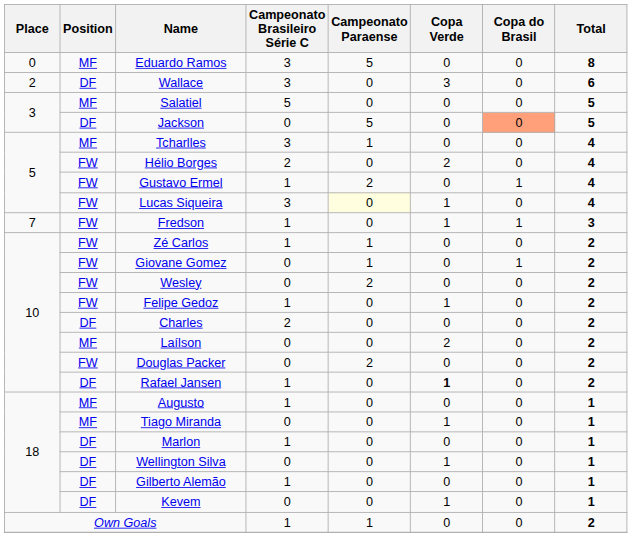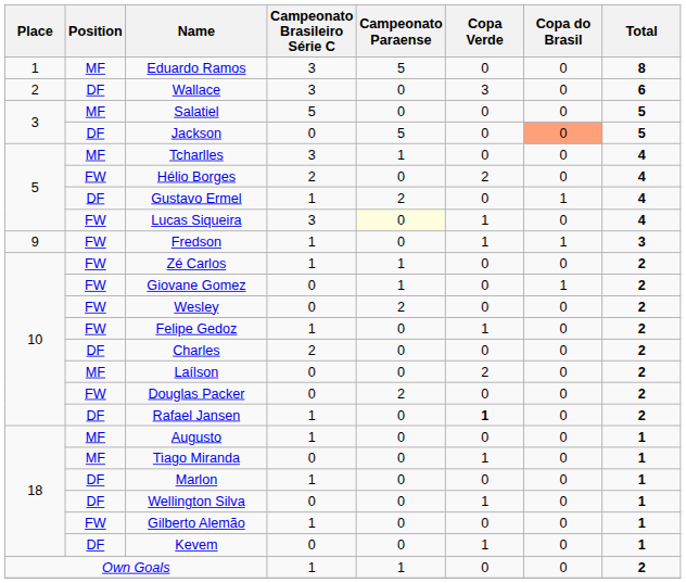 <table class="wikitable" style="font-size: 95%; text-align: center;">
 <tr>
 <th width=60>Place</th>
 <th width=60>Position</th>
 <th width=150>Name</th>
 <th width=80>Campeonato Brasileiro Série C</th>
 <th width=80>Campeonato Paraense</th>
 <th width=80>Copa Verde</th>
 <th width=80>Copa do Brasil</th>
 <th width=80><strong>Total</strong></th>
 </tr>
 <tr>
-<td rowspan="1">0</td>
+<td rowspan="1">1</td>
 <td><a href='#'>MF</a></td>
 <td><a href='#'>Eduardo Ramos</a></td>
 <td>3</td>
 <td>5</td>
 <td>0</td>
 <td>0</td>
 <td><strong>8</strong></td>
 </tr>
 <tr>
 <td rowspan="1">2</td>
 <td><a href='#'>DF</a></td>
 <td><a href='#'>Wallace</a></td>
 <td>3</td>
 <td>0</td>
 <td>3</td>
 <td>0</td>
 <td><strong>6</strong></td>
 </tr>
 <tr>
 <td rowspan="2">3</td>
 <td><a href='#'>MF</a></td>
 <td><a href='#'>Salatiel</a></td>
 <td>5</td>
 <td>0</td>
 <td>0</td>
 <td>0</td>
 <td><strong>5</strong></td>
 </tr>
 <tr>
 <td><a href='#'>DF</a></td>
 <td><a href='#'>Jackson</a></td>
 <td>0</td>
 <td>5</td>
 <td>0</td>
 <td style="background: lightsalmon;">0</td>
 <td><strong>5</strong></td>
 </tr>
 <tr>
 <td rowspan="4">5</td>
 <td><a href='#'>MF</a></td>
 <td><a href='#'>Tcharlles</a></td>
 <td>3</td>
 <td>1</td>
 <td>0</td>
 <td>0</td>
 <td><strong>4</strong></td>
 </tr>
 <tr>
 <td><a href='#'>FW</a></td>
 <td><a href='#'>Hélio Borges</a></td>
 <td>2</td>
 <td>0</td>
 <td>2</td>
 <td>0</td>
 <td><strong>4</strong></td>
 </tr>
 <tr>
-<td><a href='#'>FW</a></td>
+<td><a href='#'>DF</a></td>
 <td><a href='#'>Gustavo Ermel</a></td>
 <td>1</td>
 <td>2</td>
 <td>0</td>
 <td>1</td>
 <td><strong>4</strong></td>
 </tr>
 <tr>
 <td><a href='#'>FW</a></td>
 <td><a href='#'>Lucas Siqueira</a></td>
 <td>3</td>
 <td style="background: lightyellow;">0</td>
 <td>1</td>
 <td>0</td>
 <td><strong>4</strong></td>
 </tr>
 <tr>
-<td rowspan="1">7</td>
+<td rowspan="1">9</td>
 <td><a href='#'>FW</a></td>
 <td><a href='#'>Fredson</a></td>
 <td>1</td>
 <td>0</td>
 <td>1</td>
 <td>1</td>
 <td><strong>3</strong></td>
 </tr>
 <tr>
 <td rowspan="8">10</td>
 <td><a href='#'>FW</a></td>
 <td><a href='#'>Zé Carlos</a></td>
 <td>1</td>
 <td>1</td>
 <td>0</td>
 <td>0</td>
 <td><strong>2</strong></td>
 </tr>
 <tr>
 <td><a href='#'>FW</a></td>
 <td><a href='#'>Giovane Gomez</a></td>
 <td>0</td>
 <td>1</td>
 <td>0</td>
 <td>1</td>
 <td><strong>2</strong></td>
 </tr>
 <tr>
 <td><a href='#'>FW</a></td>
 <td><a href='#'>Wesley</a></td>
 <td>0</td>
 <td>2</td>
 <td>0</td>
 <td>0</td>
 <td><strong>2</strong></td>
 </tr>
 <tr>
 <td><a href='#'>FW</a></td>
 <td><a href='#'>Felipe Gedoz</a></td>
 <td>1</td>
 <td>0</td>
 <td>1</td>
 <td>0</td>
 <td><strong>2</strong></td>
 </tr>
 <tr>
 <td><a href='#'>DF</a></td>
 <td><a href='#'>Charles</a></td>
 <td>2</td>
 <td>0</td>
 <td>0</td>
 <td>0</td>
 <td><strong>2</strong></td>
 </tr>
 <tr>
 <td><a href='#'>MF</a></td>
 <td><a href='#'>Laílson</a></td>
 <td>0</td>
 <td>0</td>
 <td>2</td>
 <td>0</td>
 <td><strong>2</strong></td>
 </tr>
 <tr>
 <td><a href='#'>FW</a></td>
 <td><a href='#'>Douglas Packer</a></td>
 <td>0</td>
 <td>2</td>
 <td>0</td>
 <td>0</td>
 <td><strong>2</strong></td>
 </tr>
 <tr>
 <td><a href='#'>DF</a></td>
 <td><a href='#'>Rafael Jansen</a></td>
 <td>1</td>
 <td>0</td>
 <td><strong>1</strong></td>
 <td>0</td>
 <td><strong>2</strong></td>
 </tr>
 <tr>
 <td rowspan="6">18</td>
 <td><a href='#'>MF</a></td>
 <td><a href='#'>Augusto</a></td>
 <td>1</td>
 <td>0</td>
 <td>0</td>
 <td>0</td>
 <td><strong>1</strong></td>
 </tr>
 <tr>
 <td><a href='#'>MF</a></td>
 <td><a href='#'>Tiago Miranda</a></td>
 <td>0</td>
 <td>0</td>
 <td>1</td>
 <td>0</td>
 <td><strong>1</strong></td>
 </tr>
 <tr>
 <td><a href='#'>DF</a></td>
 <td><a href='#'>Marlon</a></td>
 <td>1</td>
 <td>0</td>
 <td>0</td>
 <td>0</td>
 <td><strong>1</strong></td>
 </tr>
 <tr>
 <td><a href='#'>DF</a></td>
 <td><a href='#'>Wellington Silva</a></td>
 <td>0</td>
 <td>0</td>
 <td>1</td>
 <td>0</td>
 <td><strong>1</strong></td>
 </tr>
 <tr>
-<td><a href='#'>DF</a></td>
+<td><a href='#'>FW</a></td>
 <td><a href='#'>Gilberto Alemão</a></td>
 <td>1</td>
 <td>0</td>
 <td>0</td>
 <td>0</td>
 <td><strong>1</strong></td>
 </tr>
 <tr>
 <td><a href='#'>DF</a></td>
 <td><a href='#'>Kevem</a></td>
 <td>0</td>
 <td>0</td>
 <td>1</td>
 <td>0</td>
 <td><strong>1</strong></td>
 </tr>
 <tr>
 <td colspan="3"><em><a href='#'>Own Goals</a></em></td>
 <td>1</td>
 <td>1</td>
 <td>0</td>
 <td>0</td>
 <td><strong>2</strong></td>
 </tr>
 <tr>
 </tr>
 </table>
